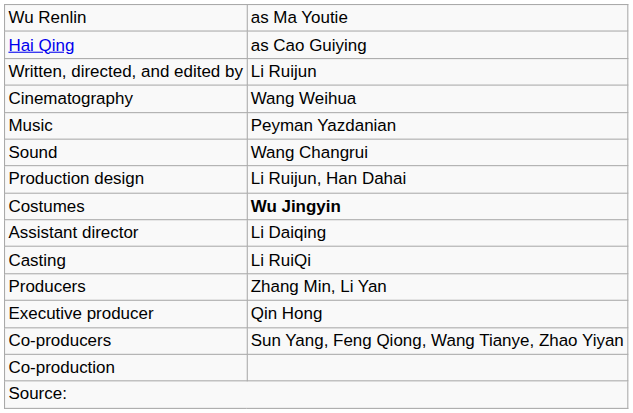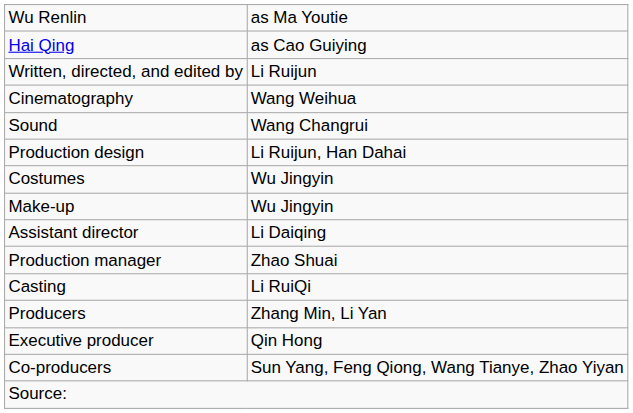 <table class="wikitable">
 <tr>
 <td>Wu Renlin</td>
 <td>as Ma Youtie</td>
 </tr>
 <tr>
 <td><a href='#'>Hai Qing</a></td>
 <td>as Cao Guiying</td>
 </tr>
 <tr>
 <td>Written, directed, and edited by</td>
 <td>Li Ruijun</td>
 </tr>
 <tr>
 <td>Cinematography</td>
 <td>Wang Weihua</td>
 </tr>
 <tr>
-<td>Music</td>
-<td>Peyman Yazdanian</td>
-</tr>
-<tr>
 <td>Sound</td>
 <td>Wang Changrui</td>
 </tr>
 <tr>
 <td>Production design</td>
 <td>Li Ruijun, Han Dahai</td>
 </tr>
 <tr>
 <td>Costumes</td>
-<td><strong>Wu Jingyin</strong></td>
+<td>Wu Jingyin</td>
+</tr>
+<tr>
+<td>Make-up</td>
+<td>Wu Jingyin</td>
 </tr>
 <tr>
 <td>Assistant director</td>
 <td>Li Daiqing</td>
+</tr>
+<tr>
+<td>Production manager</td>
+<td>Zhao Shuai</td>
 </tr>
 <tr>
 <td>Casting</td>
 <td>Li RuiQi</td>
 </tr>
 <tr>
 <td>Producers</td>
 <td>Zhang Min, Li Yan</td>
 </tr>
 <tr>
 <td>Executive producer</td>
 <td>Qin Hong</td>
 </tr>
 <tr>
 <td>Co-producers</td>
 <td>Sun Yang, Feng Qiong, Wang Tianye, Zhao Yiyan</td>
 </tr>
 <tr>
-<td>Co-production</td>
-<td></td>
-</tr>
-<tr>
 <td colspan="2">Source:</td>
 </tr>
 </table>
